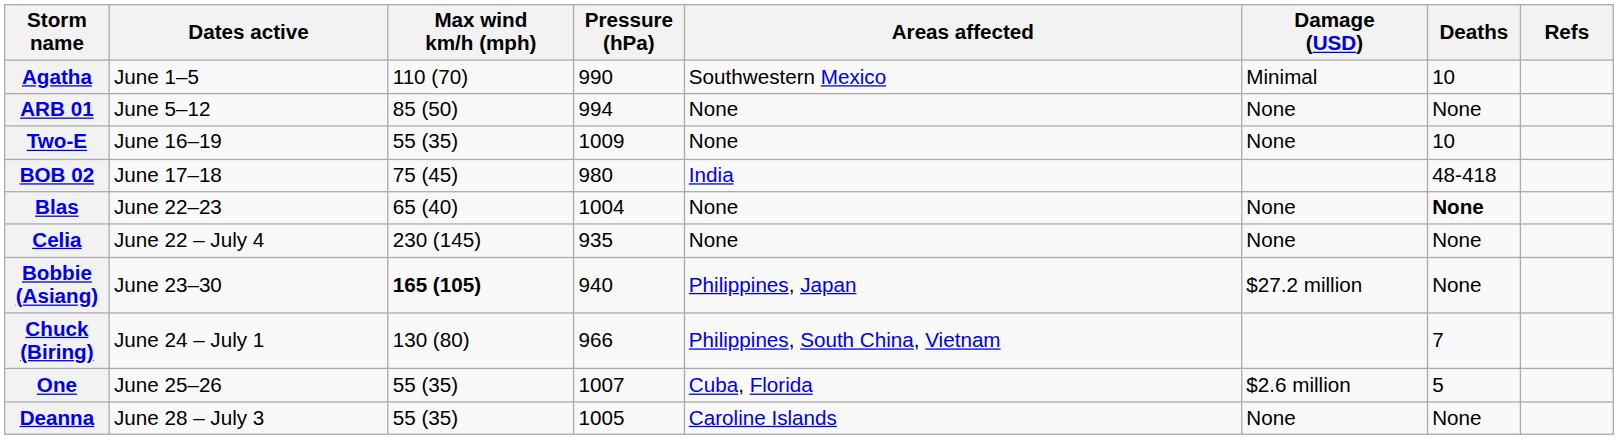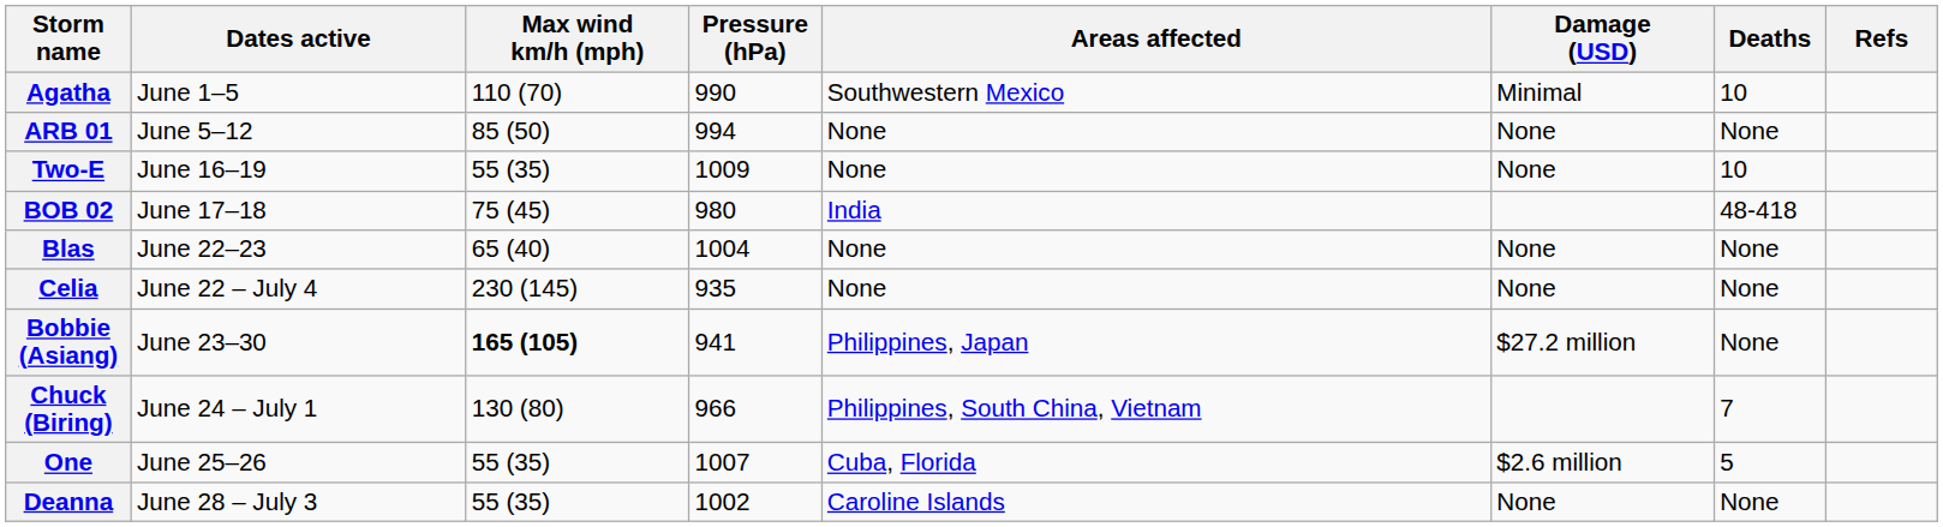 <table class="wikitable sortable">
 <tr>
 <th width="5%">Storm name</th>
 <th width="15%">Dates active</th>
 <th width="10%">Max wind<br>km/h (mph)</th>
 <th width="5%">Pressure<br>(hPa)</th>
 <th width="30%">Areas affected</th>
 <th width="10%">Damage<br>(<a href='#'>USD</a>)</th>
 <th width="5%">Deaths</th>
 <th width="5%">Refs</th>
 </tr>
 <tr>
 <th><a href='#'>Agatha</a></th>
 <td>June 1–5</td>
 <td>110 (70)</td>
 <td>990</td>
 <td>Southwestern <a href='#'>Mexico</a></td>
 <td>Minimal</td>
 <td>10</td>
 <td></td>
 </tr>
 <tr>
 <th><a href='#'>ARB 01</a></th>
 <td>June 5–12</td>
 <td>85 (50)</td>
 <td>994</td>
 <td>None</td>
 <td>None</td>
 <td>None</td>
 <td></td>
 </tr>
 <tr>
 <th><a href='#'>Two-E</a></th>
 <td>June 16–19</td>
 <td>55 (35)</td>
 <td>1009</td>
 <td>None</td>
 <td>None</td>
 <td>10</td>
 <td></td>
 </tr>
 <tr>
 <th><a href='#'>BOB 02</a></th>
 <td>June 17–18</td>
 <td>75 (45)</td>
 <td>980</td>
 <td><a href='#'>India</a></td>
 <td></td>
 <td>48-418</td>
 <td></td>
 </tr>
 <tr>
 <th><a href='#'>Blas</a></th>
 <td>June 22–23</td>
 <td>65 (40)</td>
 <td>1004</td>
 <td>None</td>
 <td>None</td>
-<td><strong>None</strong></td>
+<td>None</td>
 <td></td>
 </tr>
 <tr>
 <th><a href='#'>Celia</a></th>
 <td>June 22 – July 4</td>
 <td>230 (145)</td>
 <td>935</td>
 <td>None</td>
 <td>None</td>
 <td>None</td>
 <td></td>
 </tr>
 <tr>
 <th><a href='#'>Bobbie (Asiang)</a></th>
 <td>June 23–30</td>
 <td><strong>165 (105)</strong></td>
-<td>940</td>
+<td>941</td>
 <td><a href='#'>Philippines</a>, <a href='#'>Japan</a></td>
 <td>$27.2 million</td>
 <td>None</td>
 <td></td>
 </tr>
 <tr>
 <th><a href='#'>Chuck (Biring)</a></th>
 <td>June 24 – July 1</td>
 <td>130 (80)</td>
 <td>966</td>
 <td><a href='#'>Philippines</a>, <a href='#'>South China</a>, <a href='#'>Vietnam</a></td>
 <td></td>
 <td>7</td>
 <td></td>
 </tr>
 <tr>
 <th><a href='#'>One</a></th>
 <td>June 25–26</td>
 <td>55 (35)</td>
 <td>1007</td>
 <td><a href='#'>Cuba</a>, <a href='#'>Florida</a></td>
 <td>$2.6 million</td>
 <td>5</td>
 <td></td>
 </tr>
 <tr>
 <th><a href='#'>Deanna</a></th>
 <td>June 28 – July 3</td>
 <td>55 (35)</td>
-<td>1005</td>
+<td>1002</td>
 <td><a href='#'>Caroline Islands</a></td>
 <td>None</td>
 <td>None</td>
 <td></td>
 </tr>
 </table>
